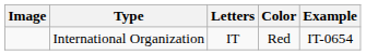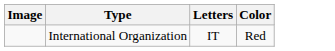 <table class="wikitable">
 <tr>
 <th>Image</th>
 <th>Type</th>
 <th>Letters</th>
 <th>Color</th>
-<th>Example</th>
 </tr>
 <tr align="center">
 <td></td>
 <td align="left">International Organization</td>
 <td>IT</td>
 <td>Red</td>
-<td>IT-0654</td>
 </tr>
 </table>
